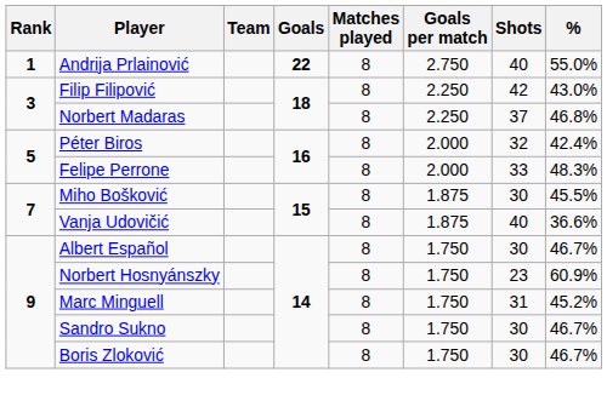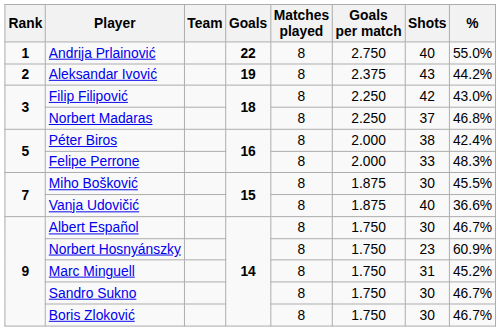 <table class="wikitable sortable" style="text-align: center; font-size: 90%; margin-left: 1em;">
 <tr>
 <th>Rank</th>
 <th>Player</th>
 <th>Team</th>
 <th>Goals</th>
 <th>Matches<br>played</th>
 <th>Goals<br>per match</th>
 <th>Shots</th>
 <th>%</th>
 </tr>
 <tr>
 <td><strong>1</strong></td>
 <td style="text-align: left;" data-sort-value="Prlainović, Andrija"><a href='#'>Andrija Prlainović</a></td>
 <td style="text-align: left;"></td>
 <td><strong>22</strong></td>
 <td>8</td>
 <td>2.750</td>
 <td>40</td>
 <td>55.0%</td>
+</tr>
+<tr>
+<td><strong>2</strong></td>
+<td style="text-align: left;" data-sort-value="Ivović, Aleksandar"><a href='#'>Aleksandar Ivović</a></td>
+<td style="text-align: left;"></td>
+<td><strong>19</strong></td>
+<td>8</td>
+<td>2.375</td>
+<td>43</td>
+<td>44.2%</td>
 </tr>
 <tr>
 <td rowspan="2"><strong>3</strong></td>
 <td style="text-align: left;" data-sort-value="Filipović, Filip"><a href='#'>Filip Filipović</a></td>
 <td style="text-align: left;"></td>
 <td rowspan="2"><strong>18</strong></td>
 <td>8</td>
 <td>2.250</td>
 <td>42</td>
 <td>43.0%</td>
 </tr>
 <tr>
 <td style="text-align: left;" data-sort-value="Madaras, Norbert"><a href='#'>Norbert Madaras</a></td>
 <td style="text-align: left;"></td>
 <td>8</td>
 <td>2.250</td>
 <td>37</td>
 <td>46.8%</td>
 </tr>
 <tr>
 <td rowspan="2"><strong>5</strong></td>
 <td style="text-align: left;" data-sort-value="Biros, Péter"><a href='#'>Péter Biros</a></td>
 <td style="text-align: left;"></td>
 <td rowspan="2"><strong>16</strong></td>
 <td>8</td>
 <td>2.000</td>
-<td>32</td>
+<td>38</td>
 <td>42.4%</td>
 </tr>
 <tr>
 <td style="text-align: left;" data-sort-value="Perrone, Felipe"><a href='#'>Felipe Perrone</a></td>
 <td style="text-align: left;"></td>
 <td>8</td>
 <td>2.000</td>
 <td>33</td>
 <td>48.3%</td>
 </tr>
 <tr>
 <td rowspan="2"><strong>7</strong></td>
 <td style="text-align: left;" data-sort-value="Bošković, Miho"><a href='#'>Miho Bošković</a></td>
 <td style="text-align: left;"></td>
 <td rowspan="2"><strong>15</strong></td>
 <td>8</td>
 <td>1.875</td>
 <td>30</td>
 <td>45.5%</td>
 </tr>
 <tr>
 <td style="text-align: left;" data-sort-value="Udovičić, Vanja"><a href='#'>Vanja Udovičić</a></td>
 <td style="text-align: left;"></td>
 <td>8</td>
 <td>1.875</td>
 <td>40</td>
 <td>36.6%</td>
 </tr>
 <tr>
 <td rowspan="5"><strong>9</strong></td>
 <td style="text-align: left;" data-sort-value="Español, Albert"><a href='#'>Albert Español</a></td>
 <td style="text-align: left;"></td>
 <td rowspan="5"><strong>14</strong></td>
 <td>8</td>
 <td>1.750</td>
 <td>30</td>
 <td>46.7%</td>
 </tr>
 <tr>
 <td style="text-align: left;" data-sort-value="Hosnyánszky, Norbert"><a href='#'>Norbert Hosnyánszky</a></td>
 <td style="text-align: left;"></td>
 <td>8</td>
 <td>1.750</td>
 <td>23</td>
 <td>60.9%</td>
 </tr>
 <tr>
 <td style="text-align: left;" data-sort-value="Minguell, Marc"><a href='#'>Marc Minguell</a></td>
 <td style="text-align: left;"></td>
 <td>8</td>
 <td>1.750</td>
 <td>31</td>
 <td>45.2%</td>
 </tr>
 <tr>
 <td style="text-align: left;" data-sort-value="Sukno, Sandro"><a href='#'>Sandro Sukno</a></td>
 <td style="text-align: left;"></td>
 <td>8</td>
 <td>1.750</td>
 <td>30</td>
 <td>46.7%</td>
 </tr>
 <tr>
 <td style="text-align: left;" data-sort-value="Zloković, Boris"><a href='#'>Boris Zloković</a></td>
 <td style="text-align: left;"></td>
 <td>8</td>
 <td>1.750</td>
 <td>30</td>
 <td>46.7%</td>
 </tr>
 </table>
